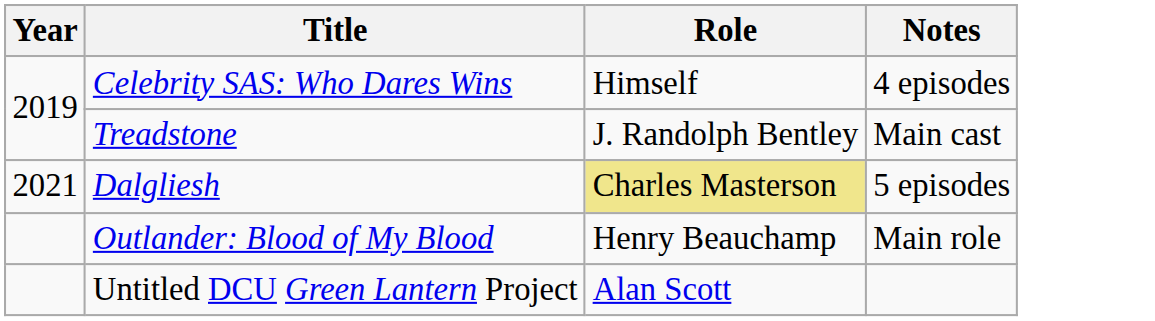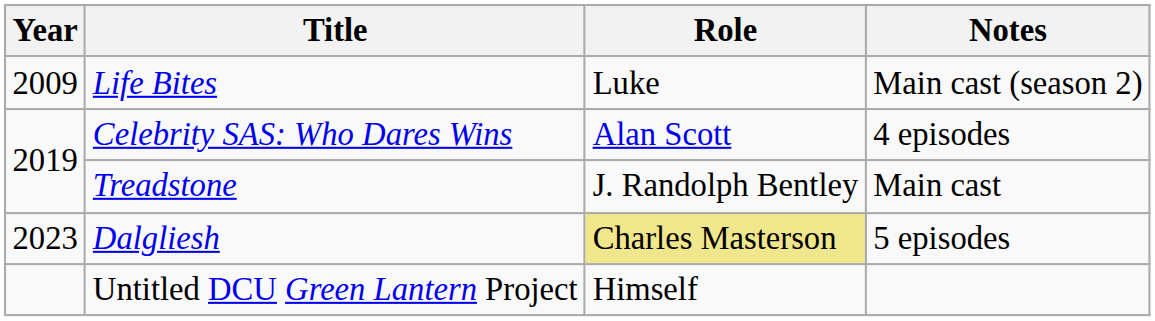 <table class="wikitable sortable">
 <tr>
 <th>Year</th>
 <th>Title</th>
 <th>Role</th>
 <th class="unsortable">Notes</th>
 </tr>
 <tr>
+<td>2009</td>
+<td><em><a href='#'>Life Bites</a></em></td>
+<td>Luke</td>
+<td>Main cast (season 2)</td>
+</tr>
+<tr>
 <td rowspan="2">2019</td>
 <td><em><a href='#'>Celebrity SAS: Who Dares Wins</a></em></td>
-<td>Himself</td>
+<td><a href='#'>Alan Scott</a></td>
 <td>4 episodes</td>
 </tr>
 <tr>
 <td><em><a href='#'>Treadstone</a></em></td>
 <td>J. Randolph Bentley</td>
 <td>Main cast</td>
 </tr>
 <tr>
-<td>2021</td>
+<td>2023</td>
 <td><em><a href='#'>Dalgliesh</a></em></td>
 <td style="background: khaki;">Charles Masterson</td>
 <td>5 episodes</td>
 </tr>
 <tr>
 <td></td>
-<td><em><a href='#'>Outlander: Blood of My Blood</a></em></td>
-<td>Henry Beauchamp</td>
-<td>Main role</td>
-</tr>
-<tr>
-<td></td>
 <td>Untitled <a href='#'>DCU</a> <em><a href='#'>Green Lantern</a></em> Project</td>
-<td><a href='#'>Alan Scott</a></td>
+<td>Himself</td>
 </tr>
 </table>
